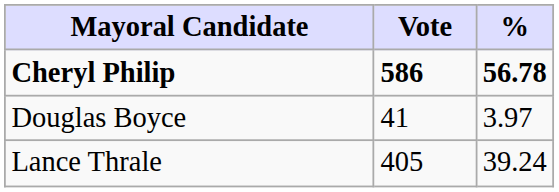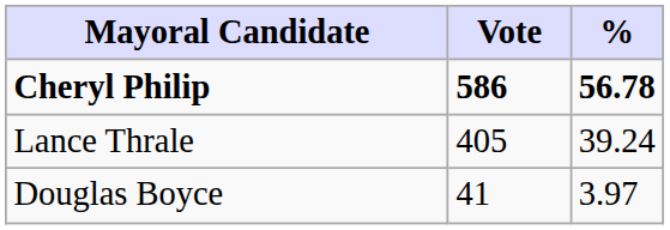 <table class="wikitable">
 <tr>
 <th style="background:#ddf; width:200px;">Mayoral Candidate</th>
 <th style="background:#ddf; width:50px;">Vote</th>
 <th style="background:#ddf; width:30px;">%</th>
 </tr>
 <tr>
 <td><strong>Cheryl Philip</strong></td>
 <td><strong>586</strong></td>
 <td><strong>56.78</strong></td>
 </tr>
 <tr>
+<td>Lance Thrale</td>
+<td>405</td>
+<td>39.24</td>
+</tr>
+<tr>
 <td>Douglas Boyce</td>
 <td>41</td>
 <td>3.97</td>
 </tr>
-<tr>
-<td>Lance Thrale</td>
-<td>405</td>
-<td>39.24</td>
-</tr>
 </table>
